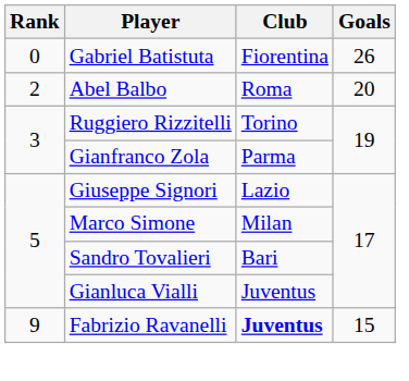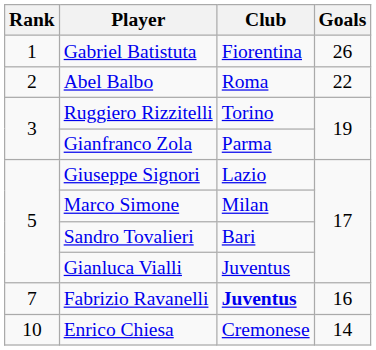 <table class="wikitable" style="text-align:center">
 <tr>
 <th>Rank</th>
 <th>Player</th>
 <th>Club</th>
 <th>Goals</th>
 </tr>
 <tr>
-<td>0</td>
+<td>1</td>
 <td align="left"> <a href='#'>Gabriel Batistuta</a></td>
 <td align="left"><a href='#'>Fiorentina</a></td>
 <td>26</td>
 </tr>
 <tr>
 <td>2</td>
 <td align="left"> <a href='#'>Abel Balbo</a></td>
 <td align="left"><a href='#'>Roma</a></td>
-<td>20</td>
+<td>22</td>
 </tr>
 <tr>
 <td rowspan="2">3</td>
 <td align="left"> <a href='#'>Ruggiero Rizzitelli</a></td>
 <td align="left"><a href='#'>Torino</a></td>
 <td rowspan="2">19</td>
 </tr>
 <tr>
 <td align="left"> <a href='#'>Gianfranco Zola</a></td>
 <td align="left"><a href='#'>Parma</a></td>
 </tr>
 <tr>
 <td rowspan="4">5</td>
 <td align="left"> <a href='#'>Giuseppe Signori</a></td>
 <td align="left"><a href='#'>Lazio</a></td>
 <td rowspan="4">17</td>
 </tr>
 <tr>
 <td align="left"> <a href='#'>Marco Simone</a></td>
 <td align="left"><a href='#'>Milan</a></td>
 </tr>
 <tr>
 <td align="left"> <a href='#'>Sandro Tovalieri</a></td>
 <td align="left"><a href='#'>Bari</a></td>
 </tr>
 <tr>
 <td align="left"> <a href='#'>Gianluca Vialli</a></td>
 <td align="left"><a href='#'>Juventus</a></td>
 </tr>
 <tr>
-<td>9</td>
+<td>7</td>
 <td align="left"> <a href='#'>Fabrizio Ravanelli</a></td>
 <td align="left"><strong><a href='#'>Juventus</a></strong></td>
-<td>15</td>
+<td>16</td>
+</tr>
+<tr>
+<td>10</td>
+<td align="left"> <a href='#'>Enrico Chiesa</a></td>
+<td align="left"><a href='#'>Cremonese</a></td>
+<td>14</td>
 </tr>
 </table>
